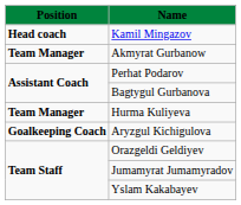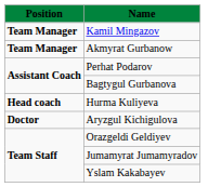 <table class="wikitable" style="font-size:90%;">
 <tr>
 <th style="background-color:#00843D;"><span>Position</span></th>
 <th style="background-color:#00843D;"><span>Name</span></th>
 </tr>
 <tr>
-<td><strong>Head coach</strong></td>
+<td><strong>Team Manager</strong></td>
 <td align="left"> <a href='#'>Kamil Mingazov</a></td>
 </tr>
 <tr>
 <td><strong>Team Manager</strong></td>
 <td align="left"> Akmyrat Gurbanow</td>
 </tr>
 <tr>
 <td rowspan=2><strong>Assistant Coach</strong></td>
 <td align="left"> Perhat Podarov</td>
 </tr>
 <tr>
 <td align="left"> Bagtygul Gurbanova</td>
 </tr>
 <tr>
-<td><strong>Team Manager</strong></td>
+<td><strong>Head coach</strong></td>
 <td align="left"> Hurma Kuliyeva</td>
 </tr>
 <tr>
-<td><strong>Goalkeeping Coach</strong></td>
+<td><strong>Doctor</strong></td>
 <td align="left"> Aryzgul Kichigulova</td>
 </tr>
 <tr>
 <td rowspan=3><strong>Team Staff</strong></td>
 <td align="left"> Orazgeldi Geldiyev</td>
 </tr>
 <tr>
 <td align="left"> Jumamyrat Jumamyradov</td>
 </tr>
 <tr>
 <td align="left"> Yslam Kakabayev</td>
 </tr>
 </table>
